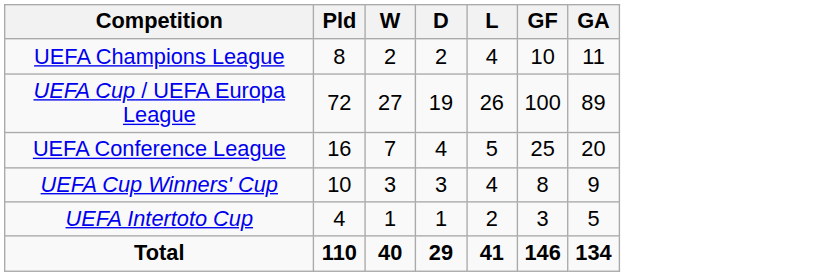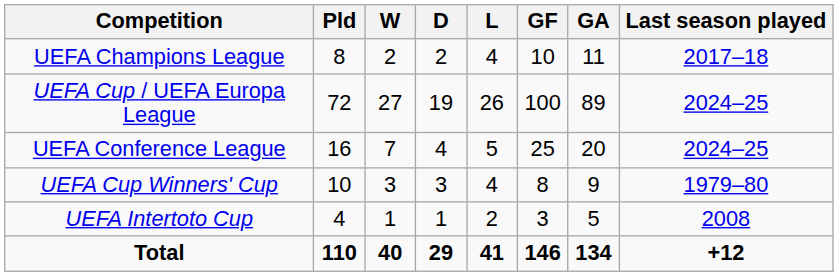 <table class="wikitable" style="text-align: center">
 <tr>
 <th width="220">Competition</th>
 <th width="30">Pld</th>
 <th width="30">W</th>
 <th width="30">D</th>
 <th width="30">L</th>
 <th width="30">GF</th>
 <th width="30">GA</th>
+<th width="150">Last season played</th>
 </tr>
 <tr>
 <td><a href='#'>UEFA Champions League</a></td>
 <td>8</td>
 <td>2</td>
 <td>2</td>
 <td>4</td>
 <td>10</td>
 <td>11</td>
+<td><a href='#'>2017–18</a></td>
 </tr>
 <tr>
 <td><a href='#'><em>UEFA Cup</em> / UEFA Europa League</a></td>
 <td>72</td>
 <td>27</td>
 <td>19</td>
 <td>26</td>
 <td>100</td>
 <td>89</td>
+<td><a href='#'>2024–25</a></td>
 </tr>
 <tr>
 <td><a href='#'>UEFA Conference League</a></td>
 <td>16</td>
 <td>7</td>
 <td>4</td>
 <td>5</td>
 <td>25</td>
 <td>20</td>
+<td><a href='#'>2024–25</a></td>
 </tr>
 <tr>
 <td><em><a href='#'>UEFA Cup Winners' Cup</a></em></td>
 <td>10</td>
 <td>3</td>
 <td>3</td>
 <td>4</td>
 <td>8</td>
 <td>9</td>
+<td><a href='#'>1979–80</a></td>
 </tr>
 <tr>
 <td><em><a href='#'>UEFA Intertoto Cup</a></em></td>
 <td>4</td>
 <td>1</td>
 <td>1</td>
 <td>2</td>
 <td>3</td>
 <td>5</td>
+<td><a href='#'>2008</a></td>
 </tr>
 <tr>
 <td><strong>Total</strong></td>
 <td><strong>110</strong></td>
 <td><strong>40</strong></td>
 <td><strong>29</strong></td>
 <td><strong>41</strong></td>
 <td><strong>146</strong></td>
 <td><strong>134</strong></td>
+<td><strong>+12</strong></td>
 </tr>
 </table>
